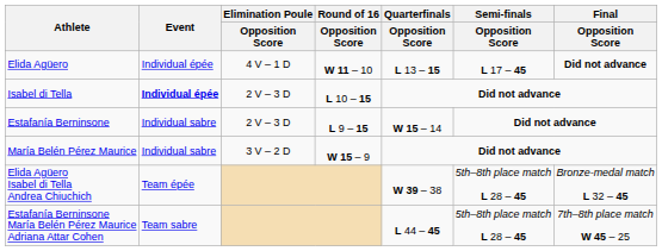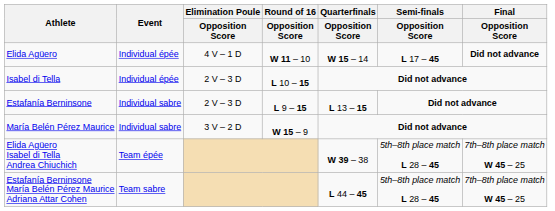 <table class="wikitable" border="1" style="font-size:90%">
 <tr>
 <th rowspan=2>Athlete</th>
 <th rowspan=2>Event</th>
 <th>Elimination Poule</th>
 <th>Round of 16</th>
 <th>Quarterfinals</th>
 <th>Semi-finals</th>
 <th>Final</th>
 </tr>
 <tr>
 <th>Opposition<br>Score</th>
 <th>Opposition<br>Score</th>
 <th>Opposition<br>Score</th>
 <th>Opposition<br>Score</th>
 <th>Opposition<br>Score</th>
 </tr>
 <tr>
 <td><a href='#'>Elida Agüero</a></td>
 <td><a href='#'>Individual épée</a></td>
 <td align=center>4 V – 1 D</td>
 <td align=center><br><strong>W</strong> <strong>11</strong> – 10</td>
-<td align=center><br><strong>L</strong> 13 – <strong>15</strong></td>
+<td align=center><br><strong>W</strong> <strong>15</strong> – 14</td>
 <td align=center><br><strong>L</strong> 17 – <strong>45</strong></td>
 <td align="center"><strong>Did not advance</strong></td>
 </tr>
 <tr>
 <td><a href='#'>Isabel di Tella</a></td>
-<td><strong><a href='#'>Individual épée</a></strong></td>
+<td><a href='#'>Individual épée</a></td>
 <td align=center>2 V – 3 D</td>
 <td align=center><br><strong>L</strong> 10 – <strong>15</strong></td>
 <td align="center" colspan="7"><strong>Did not advance</strong></td>
 </tr>
 <tr>
 <td><a href='#'>Estafanía Berninsone</a></td>
 <td><a href='#'>Individual sabre</a></td>
 <td align=center>2 V – 3 D</td>
 <td align=center><br><strong>L</strong> 9 – <strong>15</strong></td>
-<td align=center><br><strong>W</strong> <strong>15</strong> – 14</td>
+<td align=center><br><strong>L</strong> 13 – <strong>15</strong></td>
 <td align="center" colspan="7"><strong>Did not advance</strong></td>
 </tr>
 <tr>
 <td><a href='#'>María Belén Pérez Maurice</a></td>
 <td><a href='#'>Individual sabre</a></td>
 <td align=center>3 V – 2 D</td>
 <td align=center><br><strong>W</strong> <strong>15</strong> – 9</td>
 <td align="center" colspan="7"><strong>Did not advance</strong></td>
 </tr>
 <tr>
 <td><a href='#'>Elida Agüero</a><br><a href='#'>Isabel di Tella</a><br><a href='#'>Andrea Chiuchich</a></td>
 <td><a href='#'>Team épée</a></td>
 <td colspan=2 bgcolor="wheat"></td>
 <td align=center><br><strong>W</strong> <strong>39</strong> – 38</td>
 <td align=center><em>5th–8th place match</em><br><br><strong>L</strong> 28 – <strong>45</strong></td>
-<td align=center><em>Bronze-medal match</em><br><br><strong>L</strong> 32 – <strong>45</strong></td>
+<td align=center><em>7th–8th place match</em><br><br><strong>W</strong> <strong>45</strong> – 25</td>
 </tr>
 <tr>
 <td><a href='#'>Estafanía Berninsone</a><br><a href='#'>María Belén Pérez Maurice</a><br><a href='#'>Adriana Attar Cohen</a></td>
 <td><a href='#'>Team sabre</a></td>
 <td colspan=2 bgcolor="wheat"></td>
 <td align=center><br><strong>L</strong> 44 – <strong>45</strong></td>
 <td align=center><em>5th–8th place match</em><br><br><strong>L</strong> 28 – <strong>45</strong></td>
 <td align=center><em>7th–8th place match</em><br><br><strong>W</strong> <strong>45</strong> – 25</td>
 </tr>
 </table>
